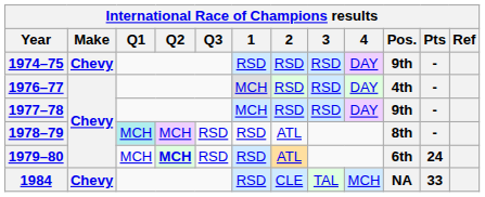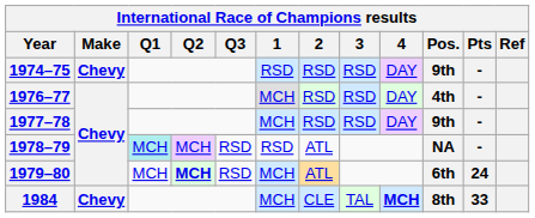 <table class="wikitable" style="text-align:center; font-size:75%">
 <tr>
 <th colspan=12><a href='#'>International Race of Champions</a> results</th>
 </tr>
 <tr>
 <th>Year</th>
 <th>Make</th>
 <th>Q1</th>
 <th>Q2</th>
 <th>Q3</th>
 <th>1</th>
 <th>2</th>
 <th>3</th>
 <th>4</th>
 <th>Pos.</th>
 <th>Pts</th>
 <th>Ref</th>
 </tr>
 <tr>
 <th><a href='#'>1974–75</a></th>
 <th><a href='#'>Chevy</a></th>
 <td colspan=3></td>
 <td style="background:#CFEAFF;"><a href='#'>RSD</a><br></td>
 <td style="background:#CFEAFF;"><a href='#'>RSD</a><br></td>
 <td style="background:#CFEAFF;"><a href='#'>RSD</a><br></td>
 <td style="background:#EFCFFF;"><a href='#'>DAY</a><br></td>
 <th>9th</th>
 <th>-</th>
 <th></th>
 </tr>
 <tr>
 <th><a href='#'>1976–77</a></th>
 <th rowspan=4><a href='#'>Chevy</a></th>
 <td colspan=3></td>
 <td style="background:#DFDFDF;"><a href='#'>MCH</a><br></td>
 <td style="background:#DFFFDF;"><a href='#'>RSD</a><br></td>
 <td style="background:#CFEAFF;"><a href='#'>RSD</a><br></td>
 <td style="background:#DFFFDF;"><a href='#'>DAY</a><br></td>
 <th>4th</th>
 <th>-</th>
 <th></th>
 </tr>
 <tr>
 <th><a href='#'>1977–78</a></th>
 <td colspan=3></td>
 <td style="background:#CFEAFF;"><a href='#'>MCH</a><br></td>
 <td style="background:#CFEAFF;"><a href='#'>RSD</a><br></td>
 <td style="background:#CFEAFF;"><a href='#'>RSD</a><br></td>
 <td style="background:#EFCFFF;"><a href='#'>DAY</a><br></td>
 <th>9th</th>
 <th>-</th>
 <th></th>
 </tr>
 <tr>
 <th><a href='#'>1978–79</a></th>
 <td style="background: paleturquoise;"><a href='#'>MCH</a></td>
 <td style="background:#EFCFFF;"><a href='#'>MCH</a><br></td>
 <td><a href='#'>RSD</a></td>
 <td><a href='#'>RSD</a></td>
 <td><a href='#'>ATL</a></td>
 <td colspan=2></td>
-<th>8th</th>
+<th>NA</th>
 <th>-</th>
 <th></th>
 </tr>
 <tr>
 <th><a href='#'>1979–80</a></th>
 <td><a href='#'>MCH</a></td>
 <td style="background:#DFFFDF;"><strong><a href='#'>MCH</a></strong><br></td>
 <td><a href='#'>RSD</a></td>
-<td style="background:#CFEAFF;"><a href='#'>RSD</a><br></td>
+<td style="background:#CFEAFF;"><a href='#'>MCH</a><br></td>
 <td style="background:#FFDF9F;"><a href='#'>ATL</a><br></td>
 <td colspan=2></td>
 <th>6th</th>
 <th>24</th>
 <th></th>
 </tr>
 <tr>
 <th><a href='#'>1984</a></th>
 <th><a href='#'>Chevy</a></th>
 <td colspan=3></td>
-<td style="background:#CFEAFF;"><a href='#'>RSD</a><br></td>
+<td style="background:#CFEAFF;"><a href='#'>MCH</a><br></td>
 <td style="background:#CFEAFF;"><a href='#'>CLE</a><br></td>
 <td style="background:#DFFFDF;"><a href='#'>TAL</a><br></td>
-<td style="background:#CFEAFF;"><a href='#'>MCH</a><br></td>
-<th>NA</th>
+<td style="background:#CFEAFF;"><strong><a href='#'>MCH</a><br></strong></td>
+<th>8th</th>
 <th>33</th>
 <th></th>
 </tr>
 </table>
